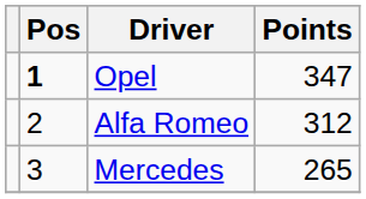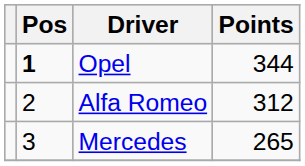 <table class="wikitable" style="font-size: 95%;">
 <tr>
 <th></th>
 <th>Pos</th>
 <th>Driver</th>
 <th>Points</th>
 </tr>
 <tr>
 <td align="left"></td>
 <td><strong>1</strong></td>
 <td> <a href='#'>Opel</a></td>
-<td align="right">347</td>
+<td align="right">344</td>
 </tr>
 <tr>
 <td align="left"></td>
 <td>2</td>
 <td> <a href='#'>Alfa Romeo</a></td>
 <td align="right">312</td>
 </tr>
 <tr>
 <td align="left"></td>
 <td>3</td>
 <td> <a href='#'>Mercedes</a></td>
 <td align="right">265</td>
 </tr>
 <tr>
 </tr>
 </table>
